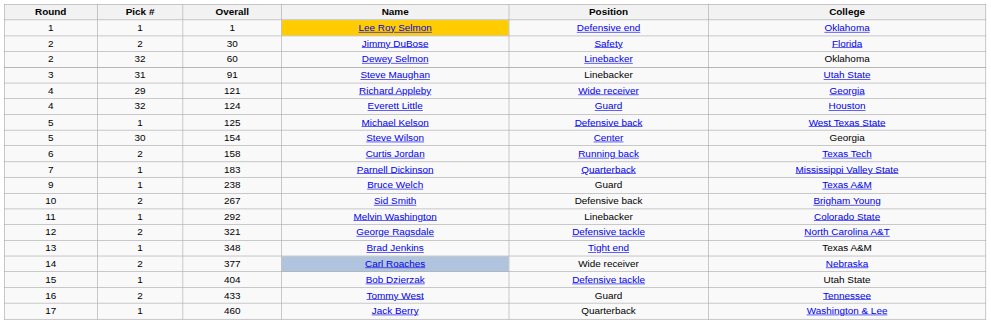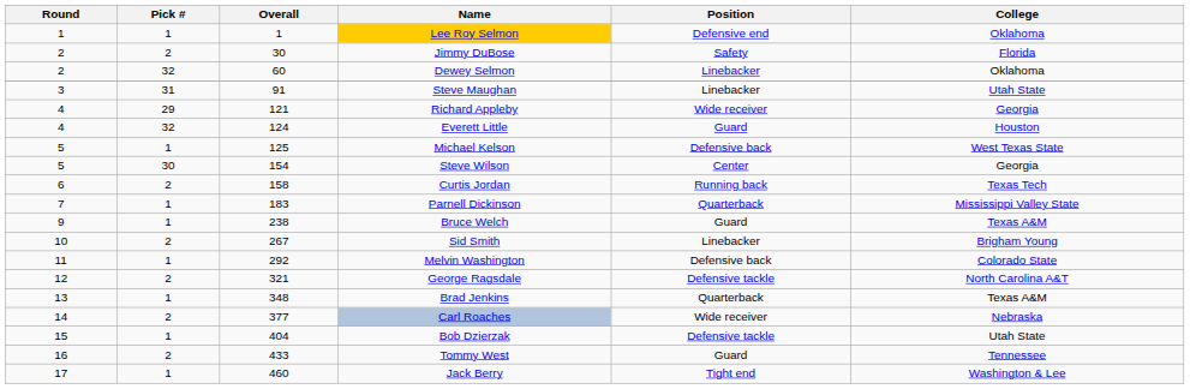 <table class="wikitable sortable sortable" style="width: 100%; text-align:center">
 <tr>
 <th>Round</th>
 <th>Pick #</th>
 <th>Overall</th>
 <th>Name</th>
 <th>Position</th>
 <th>College</th>
 </tr>
 <tr>
 <td>1</td>
 <td>1</td>
 <td>1</td>
 <td bgcolor=#FFCC00><a href='#'>Lee Roy Selmon</a></td>
 <td><a href='#'>Defensive end</a></td>
 <td><a href='#'>Oklahoma</a></td>
 </tr>
 <tr>
 <td>2</td>
 <td>2</td>
 <td>30</td>
 <td><a href='#'>Jimmy DuBose</a></td>
 <td><a href='#'>Safety</a></td>
 <td><a href='#'>Florida</a></td>
 </tr>
 <tr>
 <td>2</td>
 <td>32</td>
 <td>60</td>
 <td><a href='#'>Dewey Selmon</a></td>
 <td><a href='#'>Linebacker</a></td>
 <td>Oklahoma</td>
 </tr>
 <tr>
 </tr>
 <tr>
 <td>3</td>
 <td>31</td>
 <td>91</td>
 <td><a href='#'>Steve Maughan</a></td>
 <td>Linebacker</td>
 <td><a href='#'>Utah State</a></td>
 </tr>
 <tr>
 <td>4</td>
 <td>29</td>
 <td>121</td>
 <td><a href='#'>Richard Appleby</a></td>
 <td><a href='#'>Wide receiver</a></td>
 <td><a href='#'>Georgia</a></td>
 </tr>
 <tr>
 <td>4</td>
 <td>32</td>
 <td>124</td>
 <td><a href='#'>Everett Little</a></td>
 <td><a href='#'>Guard</a></td>
 <td><a href='#'>Houston</a></td>
 </tr>
 <tr>
 <td>5</td>
 <td>1</td>
 <td>125</td>
 <td><a href='#'>Michael Kelson</a></td>
 <td><a href='#'>Defensive back</a></td>
 <td><a href='#'>West Texas State</a></td>
 </tr>
 <tr>
 <td>5</td>
 <td>30</td>
 <td>154</td>
 <td><a href='#'>Steve Wilson</a></td>
 <td><a href='#'>Center</a></td>
 <td>Georgia</td>
 </tr>
 <tr>
 <td>6</td>
 <td>2</td>
 <td>158</td>
 <td><a href='#'>Curtis Jordan</a></td>
 <td><a href='#'>Running back</a></td>
 <td><a href='#'>Texas Tech</a></td>
 </tr>
 <tr de>
 <td>7</td>
 <td>1</td>
 <td>183</td>
 <td><a href='#'>Parnell Dickinson</a></td>
 <td><a href='#'>Quarterback</a></td>
 <td><a href='#'>Mississippi Valley State</a></td>
 </tr>
 <tr>
 <td>9</td>
 <td>1</td>
 <td>238</td>
 <td><a href='#'>Bruce Welch</a></td>
 <td>Guard</td>
 <td><a href='#'>Texas A&M</a></td>
 </tr>
 <tr>
 <td>10</td>
 <td>2</td>
 <td>267</td>
 <td><a href='#'>Sid Smith</a></td>
-<td>Defensive back</td>
+<td>Linebacker</td>
 <td><a href='#'>Brigham Young</a></td>
 </tr>
 <tr>
 <td>11</td>
 <td>1</td>
 <td>292</td>
 <td><a href='#'>Melvin Washington</a></td>
-<td>Linebacker</td>
+<td>Defensive back</td>
 <td><a href='#'>Colorado State</a></td>
 </tr>
 <tr>
 <td>12</td>
 <td>2</td>
 <td>321</td>
 <td><a href='#'>George Ragsdale</a></td>
 <td><a href='#'>Defensive tackle</a></td>
 <td><a href='#'>North Carolina A&T</a></td>
 </tr>
 <tr>
 <td>13</td>
 <td>1</td>
 <td>348</td>
 <td><a href='#'>Brad Jenkins</a></td>
-<td><a href='#'>Tight end</a></td>
+<td>Quarterback</td>
 <td>Texas A&M</td>
 </tr>
 <tr>
 <td>14</td>
 <td>2</td>
 <td>377</td>
 <td bgcolor=lightsteelblue><a href='#'>Carl Roaches</a></td>
 <td>Wide receiver</td>
 <td><a href='#'>Nebraska</a></td>
 </tr>
 <tr>
 <td>15</td>
 <td>1</td>
 <td>404</td>
 <td><a href='#'>Bob Dzierzak</a></td>
 <td><a href='#'>Defensive tackle</a></td>
 <td>Utah State</td>
 </tr>
 <tr>
 <td>16</td>
 <td>2</td>
 <td>433</td>
 <td><a href='#'>Tommy West</a></td>
 <td>Guard</td>
 <td><a href='#'>Tennessee</a></td>
 </tr>
 <tr>
 <td>17</td>
 <td>1</td>
 <td>460</td>
 <td><a href='#'>Jack Berry</a></td>
-<td>Quarterback</td>
+<td><a href='#'>Tight end</a></td>
 <td><a href='#'>Washington & Lee</a></td>
 </tr>
 </table>
